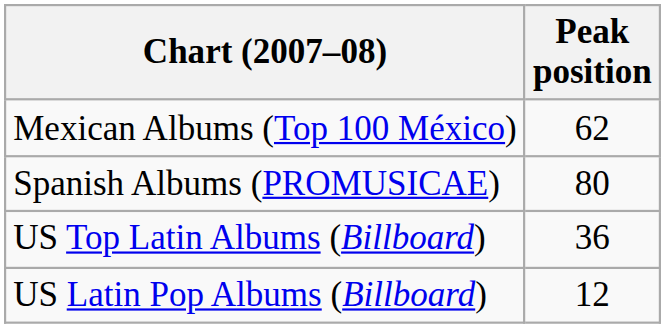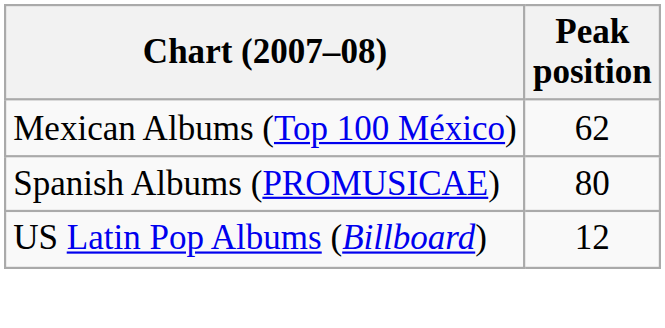 <table class="wikitable">
 <tr>
 <th align="left">Chart (2007–08)</th>
 <th align="left">Peak<br>position</th>
 </tr>
 <tr>
 <td align="left">Mexican Albums (<a href='#'>Top 100 México</a>)</td>
 <td style="text-align:center;">62</td>
 </tr>
 <tr>
 <td align="left">Spanish Albums (<a href='#'>PROMUSICAE</a>)</td>
 <td style="text-align:center;">80</td>
 </tr>
 <tr>
-<td align="left">US <a href='#'>Top Latin Albums</a> (<a href='#'><em>Billboard</em></a>)</td>
-<td style="text-align:center;">36</td>
-</tr>
-<tr>
 <td align="left">US <a href='#'>Latin Pop Albums</a> (<a href='#'><em>Billboard</em></a>)</td>
 <td style="text-align:center;">12</td>
 </tr>
 </table>
